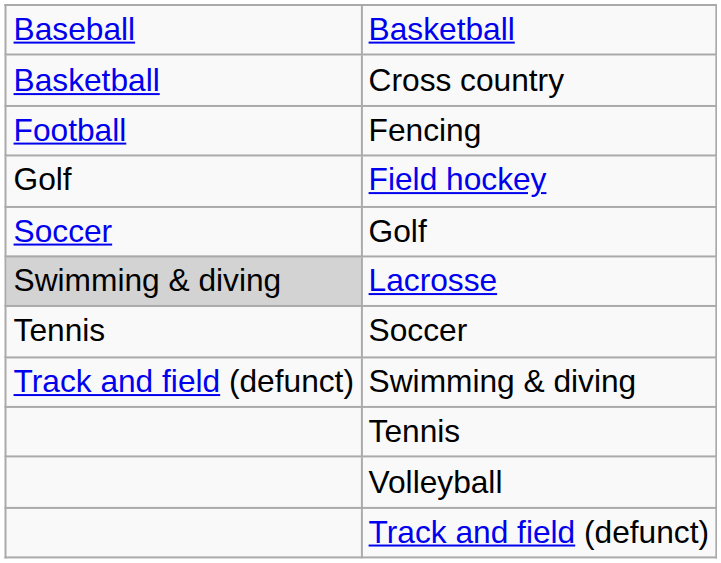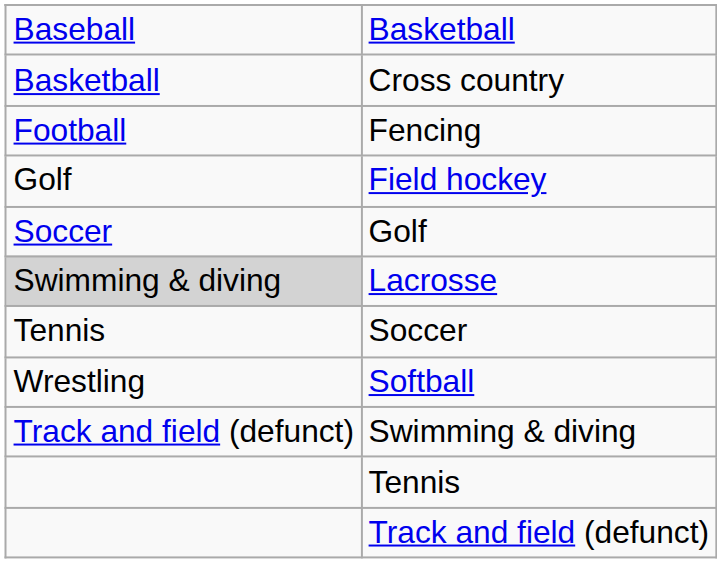 <table class="wikitable" style="float:right; clear:right; margin:0 0 1em 1em;">
 <tr>
 </tr>
 <tr>
 <td><a href='#'>Baseball</a></td>
 <td><a href='#'>Basketball</a></td>
 </tr>
 <tr>
 <td><a href='#'>Basketball</a></td>
 <td>Cross country</td>
 </tr>
 <tr>
 <td><a href='#'>Football</a></td>
 <td>Fencing</td>
 </tr>
 <tr>
 <td>Golf</td>
 <td><a href='#'>Field hockey</a></td>
 </tr>
 <tr>
 <td><a href='#'>Soccer</a></td>
 <td>Golf</td>
 </tr>
 <tr>
 <td style="background: lightgrey;">Swimming & diving</td>
 <td><a href='#'>Lacrosse</a></td>
 </tr>
 <tr>
 <td>Tennis</td>
 <td>Soccer</td>
 </tr>
 <tr>
+<td>Wrestling</td>
+<td><a href='#'>Softball</a></td>
+</tr>
+<tr>
 <td><a href='#'>Track and field</a> (defunct)</td>
 <td>Swimming & diving</td>
 </tr>
 <tr>
 <td></td>
 <td>Tennis</td>
 </tr>
 <tr>
 <td></td>
-<td>Volleyball</td>
-</tr>
-<tr>
-<td></td>
 <td><a href='#'>Track and field</a> (defunct)</td>
 </tr>
 </table>
